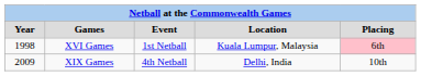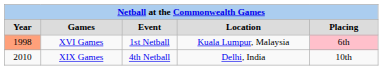 <table class=wikitable style="text-align:center; font-size:90%">
 <tr>
 <th colspan=5 style=background:#ABCDEF><a href='#'>Netball</a> at the <a href='#'>Commonwealth Games</a></th>
 </tr>
 <tr>
 <th width=50  style=background:gainsboro>Year</th>
 <th width=120 style=background:gainsboro>Games</th>
 <th width=80  style=background:gainsboro>Event</th>
 <th width=200 style=background:gainsboro>Location</th>
 <th width=100 style=background:gainsboro>Placing</th>
 </tr>
 <tr>
-<td>1998</td>
+<td style="background: lightsalmon;">1998</td>
 <td><a href='#'>XVI Games</a></td>
 <td><a href='#'>1st Netball</a></td>
 <td><a href='#'>Kuala Lumpur</a>, Malaysia</td>
 <td style="background: pink;">6th</td>
 </tr>
 <tr>
-<td>2009</td>
+<td>2010</td>
 <td><a href='#'>XIX Games</a></td>
 <td><a href='#'>4th Netball</a></td>
 <td><a href='#'>Delhi</a>, India</td>
 <td>10th</td>
 </tr>
 </table>
